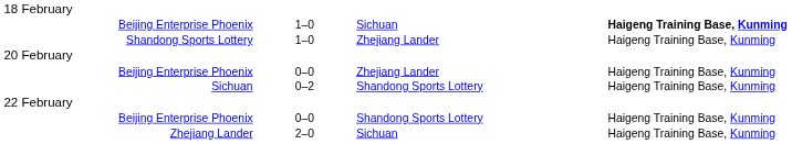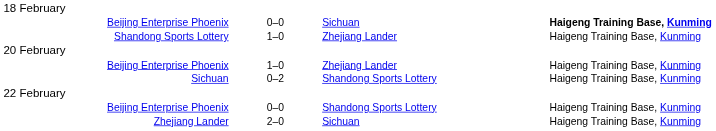 <table style="width:100%" cellspacing="1">
 <tr>
 <th width=25%></th>
 <th width=10%></th>
 <th width=25%></th>
 </tr>
 <tr>
 <td>18 February</td>
 </tr>
 <tr style=font-size:90%>
 <td align=right><a href='#'>Beijing Enterprise Phoenix</a></td>
-<td align=center>1–0</td>
+<td align=center>0–0</td>
 <td><a href='#'>Sichuan</a></td>
 <td><strong>Haigeng Training Base, <a href='#'>Kunming</a></strong></td>
 </tr>
 <tr style=font-size:90%>
 <td align=right><a href='#'>Shandong Sports Lottery</a></td>
 <td align=center>1–0</td>
 <td><a href='#'>Zhejiang Lander</a></td>
 <td>Haigeng Training Base, <a href='#'>Kunming</a></td>
 </tr>
 <tr>
 <td>20 February</td>
 </tr>
 <tr style=font-size:90%>
 <td align=right><a href='#'>Beijing Enterprise Phoenix</a></td>
-<td align=center>0–0</td>
+<td align=center>1–0</td>
 <td><a href='#'>Zhejiang Lander</a></td>
 <td>Haigeng Training Base, <a href='#'>Kunming</a></td>
 </tr>
 <tr style=font-size:90%>
 <td align=right><a href='#'>Sichuan</a></td>
 <td align=center>0–2</td>
 <td><a href='#'>Shandong Sports Lottery</a></td>
 <td>Haigeng Training Base, <a href='#'>Kunming</a></td>
 </tr>
 <tr>
 <td>22 February</td>
 </tr>
 <tr style=font-size:90%>
 <td align=right><a href='#'>Beijing Enterprise Phoenix</a></td>
 <td align=center>0–0</td>
 <td><a href='#'>Shandong Sports Lottery</a></td>
 <td>Haigeng Training Base, <a href='#'>Kunming</a></td>
 </tr>
 <tr style=font-size:90%>
 <td align=right><a href='#'>Zhejiang Lander</a></td>
 <td align=center>2–0</td>
 <td><a href='#'>Sichuan</a></td>
 <td>Haigeng Training Base, <a href='#'>Kunming</a></td>
 </tr>
 </table>
